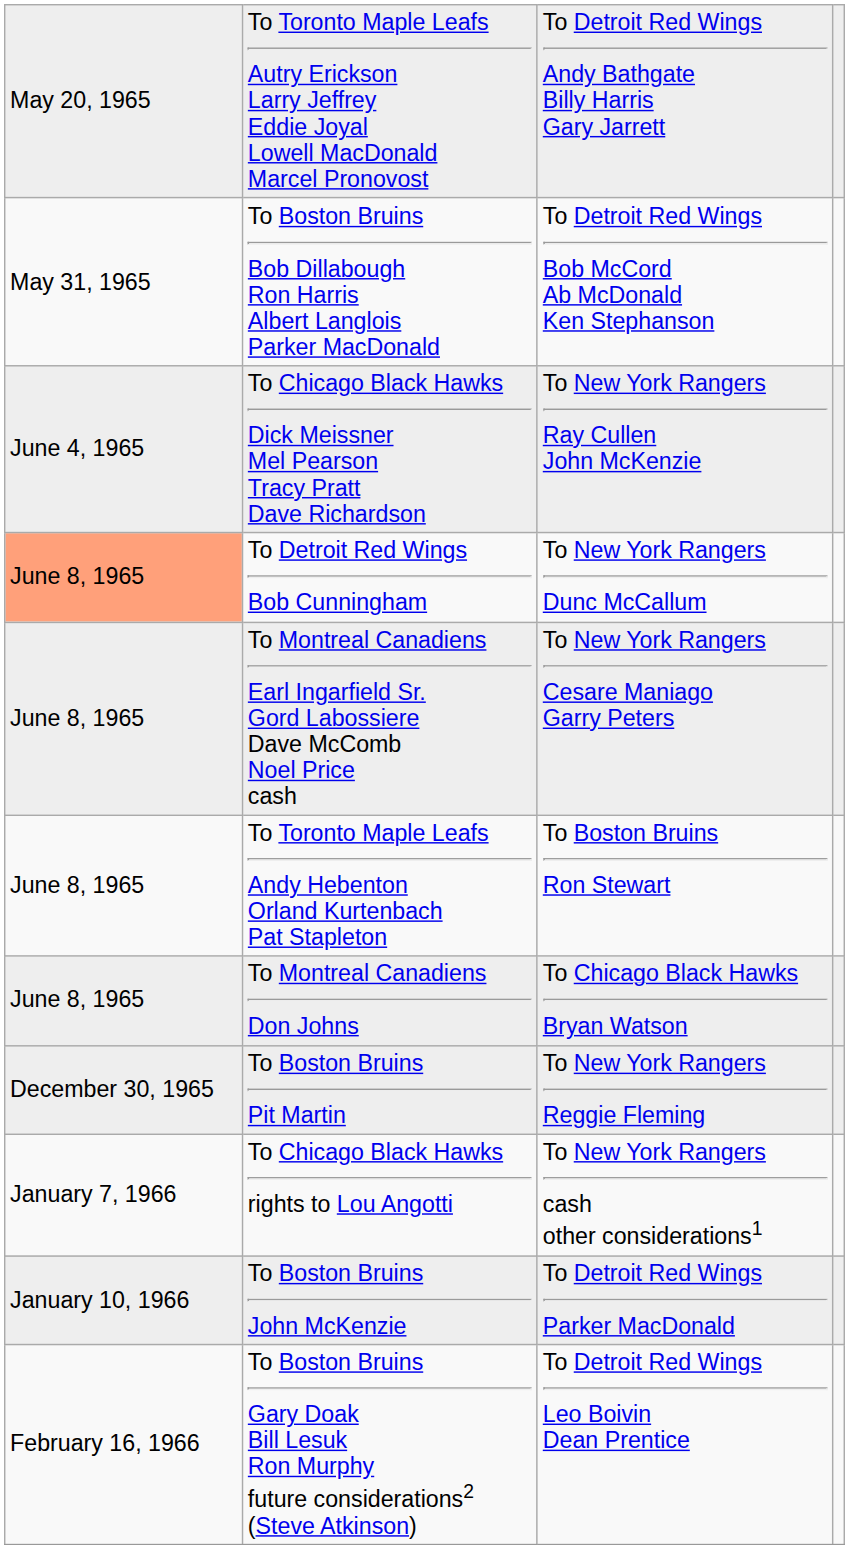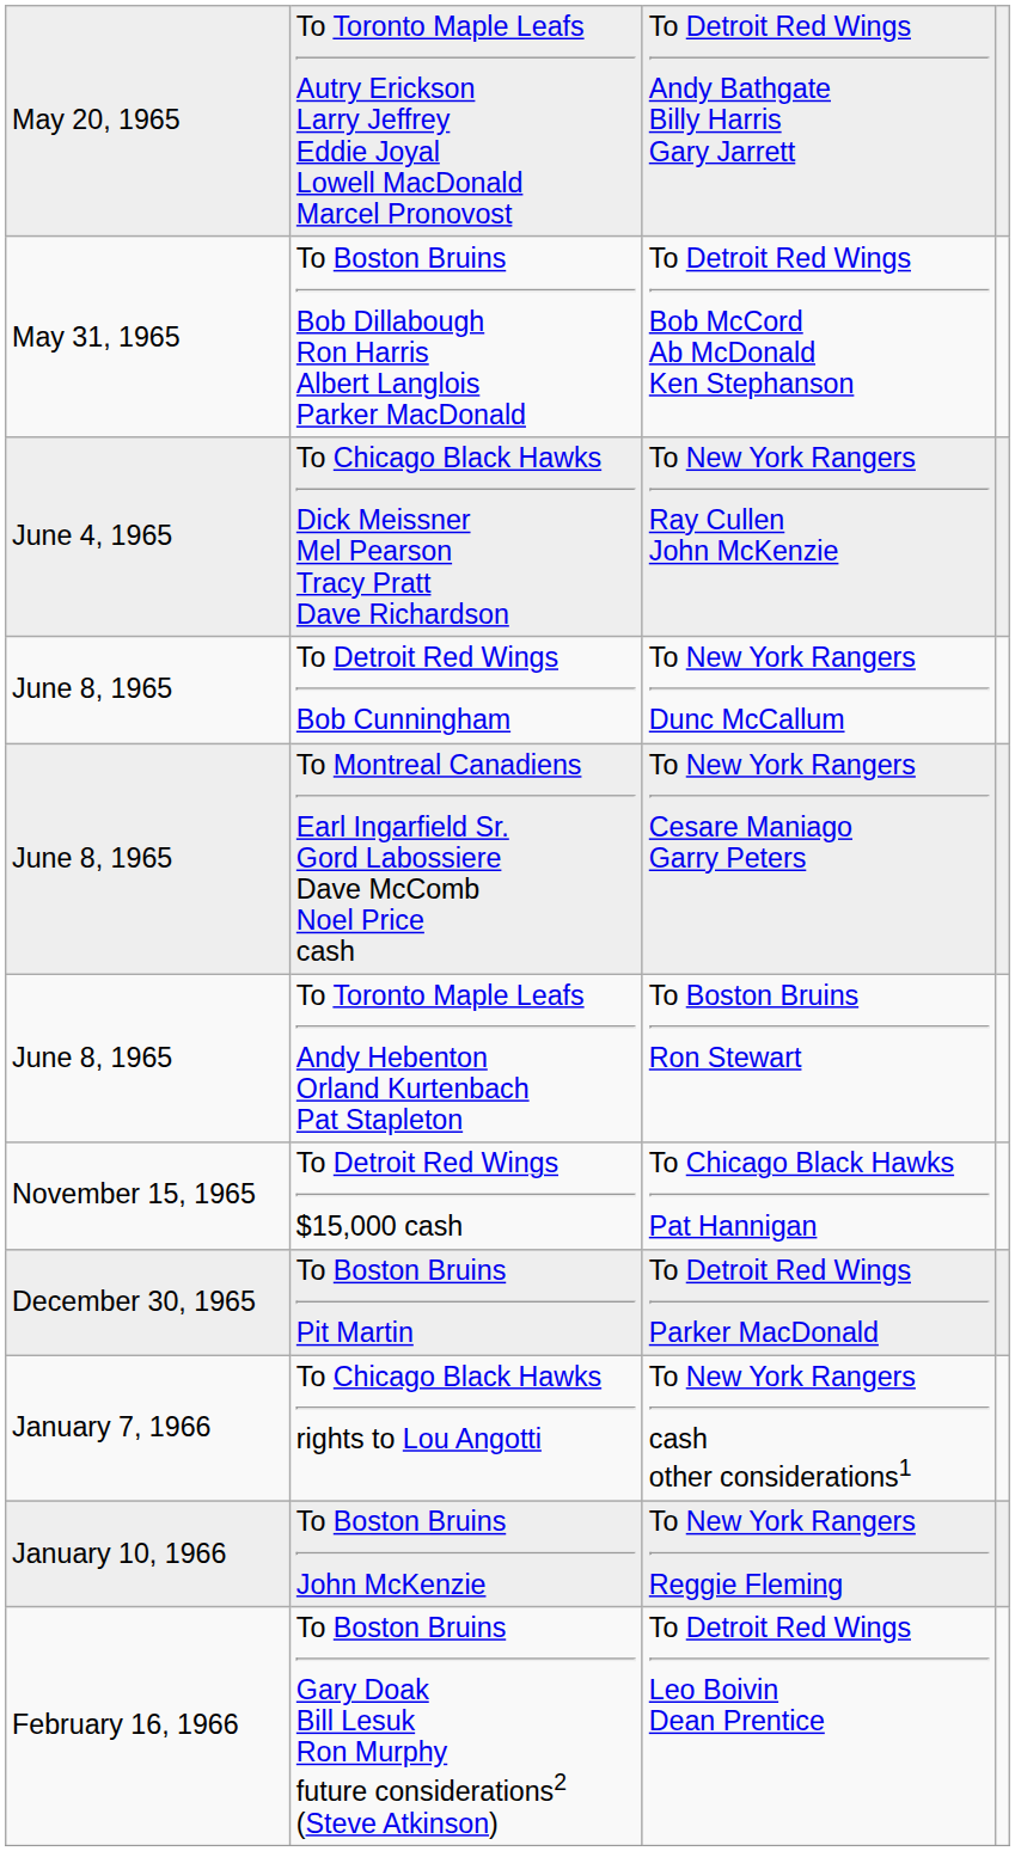 <table class="wikitable" style="border:1px solid #999999; width:580px;">
 <tr bgcolor="eeeeee">
 <td>May 20, 1965</td>
 <td valign="top">To <a href='#'>Toronto Maple Leafs</a><hr><a href='#'>Autry Erickson</a><br><a href='#'>Larry Jeffrey</a><br><a href='#'>Eddie Joyal</a><br><a href='#'>Lowell MacDonald</a><br><a href='#'>Marcel Pronovost</a></td>
 <td valign="top">To <a href='#'>Detroit Red Wings</a><hr><a href='#'>Andy Bathgate</a><br><a href='#'>Billy Harris</a><br><a href='#'>Gary Jarrett</a></td>
 <td></td>
 </tr>
 <tr>
 <td>May 31, 1965</td>
 <td valign="top">To <a href='#'>Boston Bruins</a><hr><a href='#'>Bob Dillabough</a><br><a href='#'>Ron Harris</a><br><a href='#'>Albert Langlois</a><br><a href='#'>Parker MacDonald</a></td>
 <td valign="top">To <a href='#'>Detroit Red Wings</a><hr><a href='#'>Bob McCord</a><br><a href='#'>Ab McDonald</a><br><a href='#'>Ken Stephanson</a></td>
 <td></td>
 </tr>
 <tr bgcolor="eeeeee">
 <td>June 4, 1965</td>
 <td valign="top">To <a href='#'>Chicago Black Hawks</a><hr><a href='#'>Dick Meissner</a><br><a href='#'>Mel Pearson</a><br><a href='#'>Tracy Pratt</a><br><a href='#'>Dave Richardson</a></td>
 <td valign="top">To <a href='#'>New York Rangers</a><hr><a href='#'>Ray Cullen</a><br><a href='#'>John McKenzie</a></td>
 <td></td>
 </tr>
 <tr>
-<td style="background: lightsalmon;">June 8, 1965</td>
+<td>June 8, 1965</td>
 <td valign="top">To <a href='#'>Detroit Red Wings</a><hr><a href='#'>Bob Cunningham</a></td>
 <td valign="top">To <a href='#'>New York Rangers</a><hr><a href='#'>Dunc McCallum</a></td>
 <td></td>
 </tr>
 <tr bgcolor="eeeeee">
 <td>June 8, 1965</td>
 <td valign="top">To <a href='#'>Montreal Canadiens</a><hr><a href='#'>Earl Ingarfield Sr.</a><br><a href='#'>Gord Labossiere</a><br>Dave McComb<br><a href='#'>Noel Price</a><br>cash</td>
 <td valign="top">To <a href='#'>New York Rangers</a><hr><a href='#'>Cesare Maniago</a><br><a href='#'>Garry Peters</a></td>
 <td></td>
 </tr>
 <tr>
 <td>June 8, 1965</td>
 <td valign="top">To <a href='#'>Toronto Maple Leafs</a><hr><a href='#'>Andy Hebenton</a><br><a href='#'>Orland Kurtenbach</a><br><a href='#'>Pat Stapleton</a></td>
 <td valign="top">To <a href='#'>Boston Bruins</a><hr><a href='#'>Ron Stewart</a></td>
 <td></td>
 </tr>
-<tr bgcolor="eeeeee">
-<td>June 8, 1965</td>
-<td valign="top">To <a href='#'>Montreal Canadiens</a><hr><a href='#'>Don Johns</a></td>
-<td valign="top">To <a href='#'>Chicago Black Hawks</a><hr><a href='#'>Bryan Watson</a></td>
+<tr>
+<td>November 15, 1965</td>
+<td valign="top">To <a href='#'>Detroit Red Wings</a><hr>$15,000 cash</td>
+<td valign="top">To <a href='#'>Chicago Black Hawks</a><hr><a href='#'>Pat Hannigan</a></td>
 <td></td>
 </tr>
 <tr bgcolor="eeeeee">
 <td>December 30, 1965</td>
 <td valign="top">To <a href='#'>Boston Bruins</a><hr><a href='#'>Pit Martin</a></td>
-<td valign="top">To <a href='#'>New York Rangers</a><hr><a href='#'>Reggie Fleming</a></td>
+<td valign="top">To <a href='#'>Detroit Red Wings</a><hr><a href='#'>Parker MacDonald</a></td>
 <td></td>
 </tr>
 <tr>
 <td>January 7, 1966</td>
 <td valign="top">To <a href='#'>Chicago Black Hawks</a><hr>rights to <a href='#'>Lou Angotti</a></td>
 <td valign="top">To <a href='#'>New York Rangers</a><hr>cash<br>other considerations<sup>1</sup></td>
 <td></td>
 </tr>
 <tr bgcolor="eeeeee">
 <td>January 10, 1966</td>
 <td valign="top">To <a href='#'>Boston Bruins</a><hr><a href='#'>John McKenzie</a></td>
-<td valign="top">To <a href='#'>Detroit Red Wings</a><hr><a href='#'>Parker MacDonald</a></td>
+<td valign="top">To <a href='#'>New York Rangers</a><hr><a href='#'>Reggie Fleming</a></td>
 <td></td>
 </tr>
 <tr>
 <td>February 16, 1966</td>
 <td valign="top">To <a href='#'>Boston Bruins</a><hr><a href='#'>Gary Doak</a><br><a href='#'>Bill Lesuk</a><br><a href='#'>Ron Murphy</a><br>future considerations<sup>2</sup><br>(<a href='#'>Steve Atkinson</a>)</td>
 <td valign="top">To <a href='#'>Detroit Red Wings</a><hr><a href='#'>Leo Boivin</a><br><a href='#'>Dean Prentice</a></td>
 <td></td>
 </tr>
 <tr bgcolor="eeeeee">
 </tr>
 </table>
